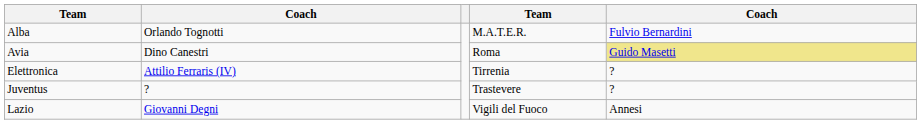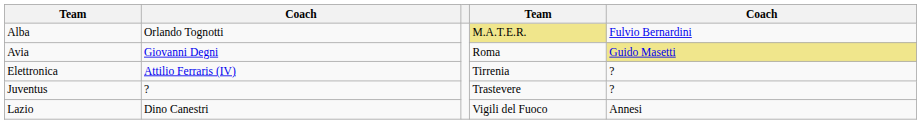 <table class="wikitable" width=85% style="font-size: 85%;">
 <tr>
 <th width=15%>Team</th>
 <th width=35%>Coach</th>
 <th width=1%></th>
 <th width=15%>Team</th>
 <th width=35%>Coach</th>
 </tr>
 <tr>
 <td>Alba</td>
 <td>Orlando Tognotti</td>
 <td rowspan="9"></td>
-<td>M.A.T.E.R.</td>
+<td style="background: khaki;">M.A.T.E.R.</td>
 <td><a href='#'>Fulvio Bernardini</a></td>
 </tr>
 <tr>
 <td>Avia</td>
-<td>Dino Canestri</td>
+<td><a href='#'>Giovanni Degni</a></td>
 <td>Roma</td>
 <td style="background: khaki;"><a href='#'>Guido Masetti</a></td>
 </tr>
 <tr>
 <td>Elettronica</td>
 <td><a href='#'>Attilio Ferraris (IV)</a></td>
 <td>Tirrenia</td>
 <td>?</td>
 </tr>
 <tr>
 <td>Juventus</td>
 <td>?</td>
 <td>Trastevere</td>
 <td>?</td>
 </tr>
 <tr>
 <td>Lazio</td>
-<td><a href='#'>Giovanni Degni</a></td>
+<td>Dino Canestri</td>
 <td>Vigili del Fuoco</td>
 <td>Annesi</td>
 </tr>
 </table>
